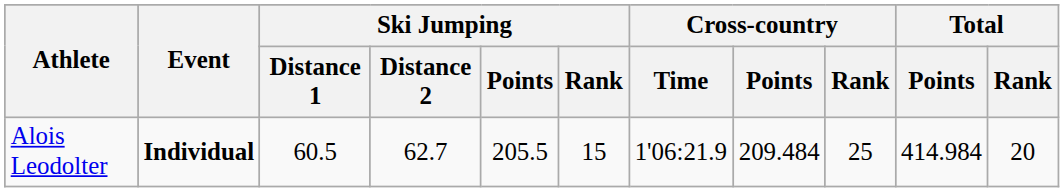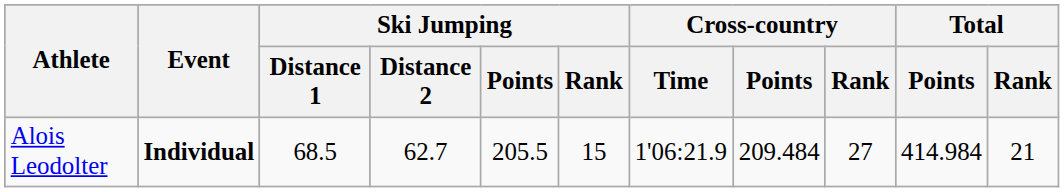 <table class="wikitable" style="font-size:90%">
 <tr>
 <th rowspan="2">Athlete</th>
 <th rowspan="2">Event</th>
 <th colspan="4">Ski Jumping</th>
 <th colspan="3">Cross-country</th>
 <th colspan="2">Total</th>
 </tr>
 <tr>
 <th>Distance 1</th>
 <th>Distance 2</th>
 <th>Points</th>
 <th>Rank</th>
 <th>Time</th>
 <th>Points</th>
 <th>Rank</th>
 <th>Points</th>
 <th>Rank</th>
 </tr>
 <tr>
 <td><a href='#'>Alois Leodolter</a></td>
 <td><strong>Individual</strong></td>
-<td align="center">60.5</td>
+<td align="center">68.5</td>
 <td align="center">62.7</td>
 <td align="center">205.5</td>
 <td align="center">15</td>
 <td align="center">1'06:21.9</td>
 <td align="center">209.484</td>
-<td align="center">25</td>
+<td align="center">27</td>
 <td align="center">414.984</td>
-<td align="center">20</td>
+<td align="center">21</td>
 </tr>
 </table>
